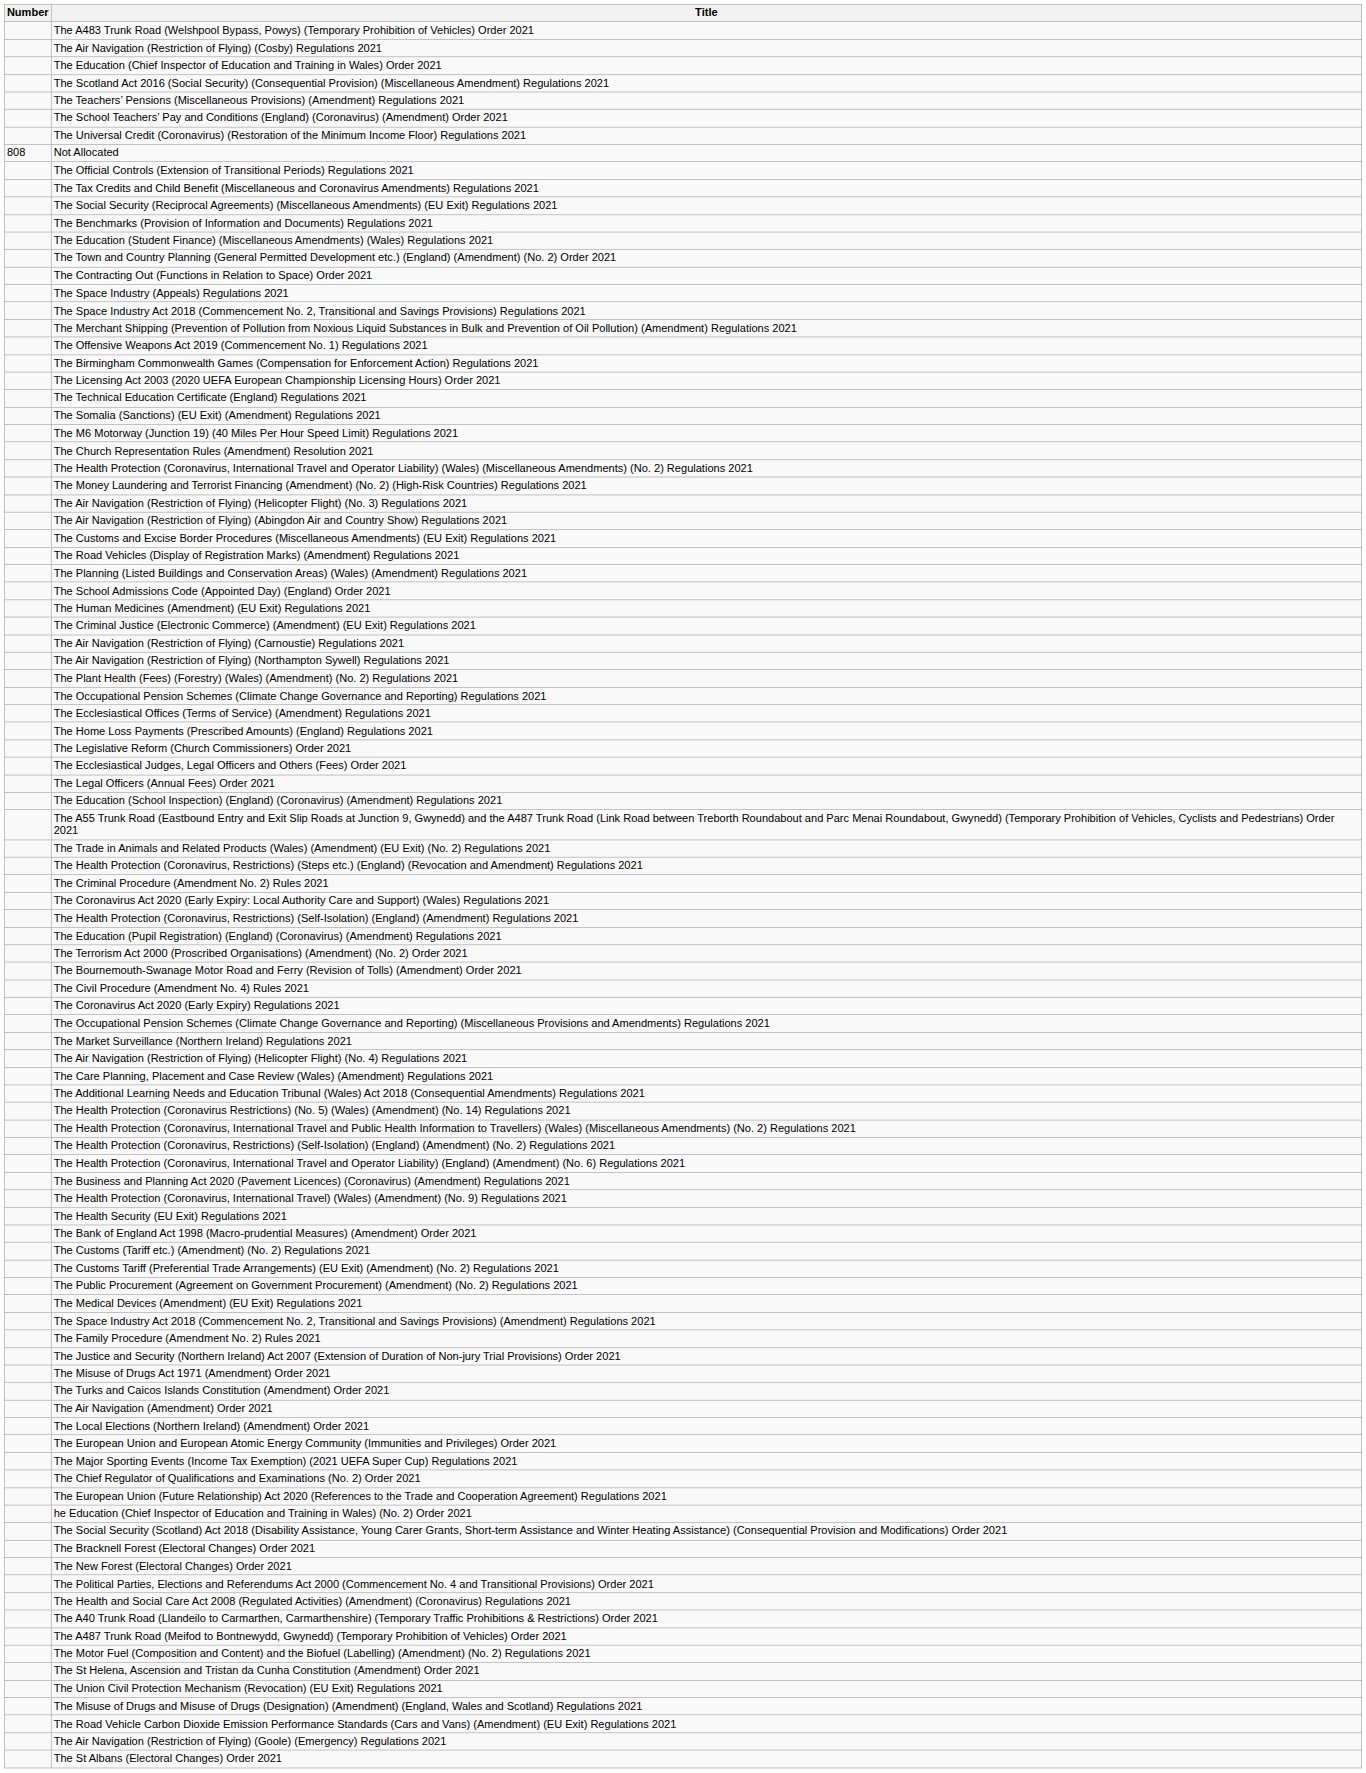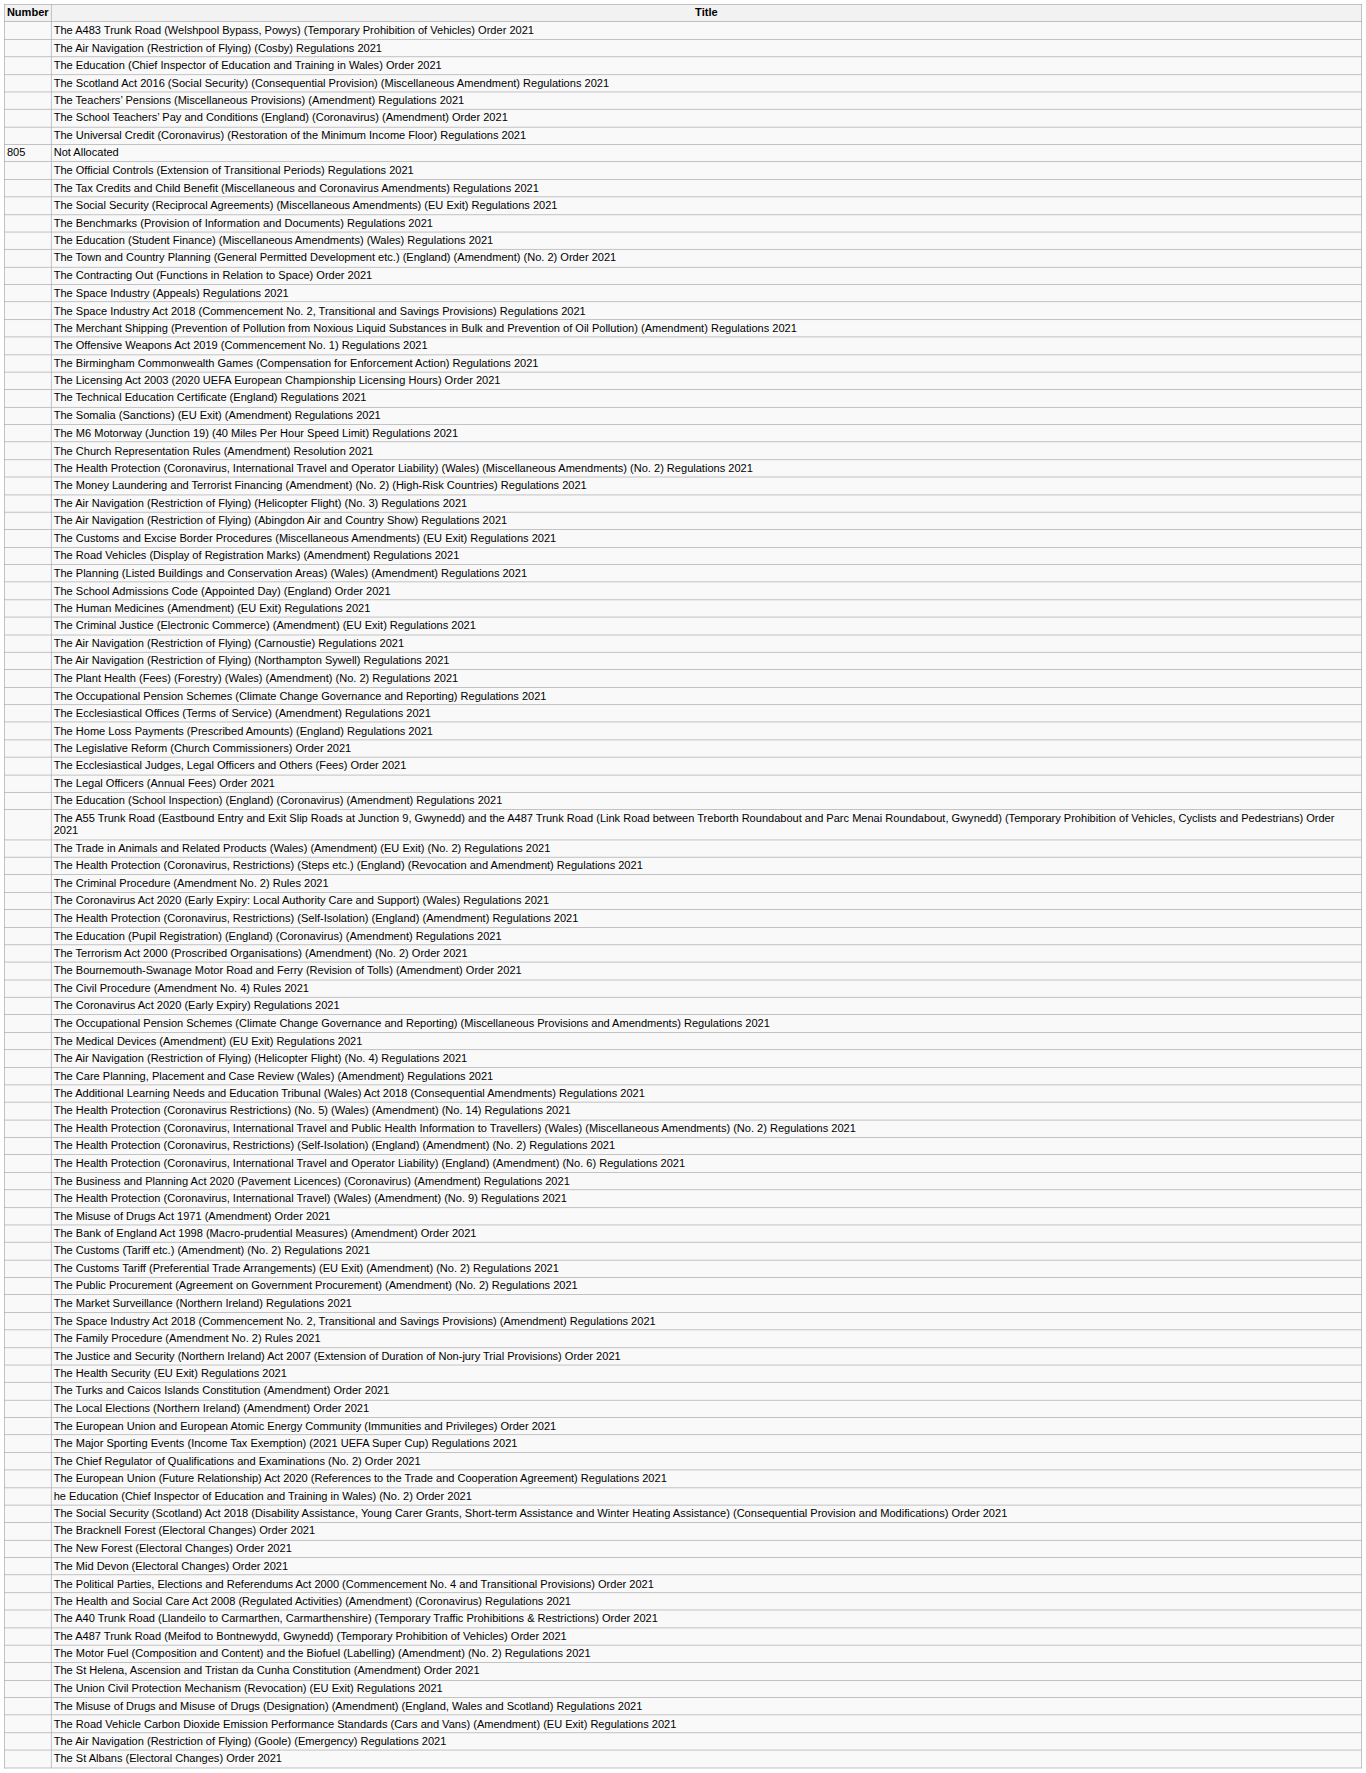 <table class="wikitable collapsible">
 <tr>
 <th>Number</th>
 <th>Title</th>
 </tr>
 <tr>
 <td></td>
 <td>The A483 Trunk Road (Welshpool Bypass, Powys) (Temporary Prohibition of Vehicles) Order 2021</td>
 </tr>
 <tr>
 <td></td>
 <td>The Air Navigation (Restriction of Flying) (Cosby) Regulations 2021</td>
 </tr>
 <tr>
 <td></td>
 <td>The Education (Chief Inspector of Education and Training in Wales) Order 2021</td>
 </tr>
 <tr>
 <td></td>
 <td>The Scotland Act 2016 (Social Security) (Consequential Provision) (Miscellaneous Amendment) Regulations 2021</td>
 </tr>
 <tr>
 <td></td>
 <td>The Teachers’ Pensions (Miscellaneous Provisions) (Amendment) Regulations 2021</td>
 </tr>
 <tr>
 <td></td>
 <td>The School Teachers’ Pay and Conditions (England) (Coronavirus) (Amendment) Order 2021</td>
 </tr>
 <tr>
 <td></td>
 <td>The Universal Credit (Coronavirus) (Restoration of the Minimum Income Floor) Regulations 2021</td>
 </tr>
 <tr>
-<td>808</td>
+<td>805</td>
 <td>Not Allocated</td>
 </tr>
 <tr>
 <td></td>
 <td>The Official Controls (Extension of Transitional Periods) Regulations 2021</td>
 </tr>
 <tr>
 <td></td>
 <td>The Tax Credits and Child Benefit (Miscellaneous and Coronavirus Amendments) Regulations 2021</td>
 </tr>
 <tr>
 <td></td>
 <td>The Social Security (Reciprocal Agreements) (Miscellaneous Amendments) (EU Exit) Regulations 2021</td>
 </tr>
 <tr>
 <td></td>
 <td>The Benchmarks (Provision of Information and Documents) Regulations 2021</td>
 </tr>
 <tr>
 <td></td>
 <td>The Education (Student Finance) (Miscellaneous Amendments) (Wales) Regulations 2021</td>
 </tr>
 <tr>
 <td></td>
 <td>The Town and Country Planning (General Permitted Development etc.) (England) (Amendment) (No. 2) Order 2021</td>
 </tr>
 <tr>
 <td></td>
 <td>The Contracting Out (Functions in Relation to Space) Order 2021</td>
 </tr>
 <tr>
 <td></td>
 <td>The Space Industry (Appeals) Regulations 2021</td>
 </tr>
 <tr>
 <td></td>
 <td>The Space Industry Act 2018 (Commencement No. 2, Transitional and Savings Provisions) Regulations 2021</td>
 </tr>
 <tr>
 <td></td>
 <td>The Merchant Shipping (Prevention of Pollution from Noxious Liquid Substances in Bulk and Prevention of Oil Pollution) (Amendment) Regulations 2021</td>
 </tr>
 <tr>
 <td></td>
 <td>The Offensive Weapons Act 2019 (Commencement No. 1) Regulations 2021</td>
 </tr>
 <tr>
 <td></td>
 <td>The Birmingham Commonwealth Games (Compensation for Enforcement Action) Regulations 2021</td>
 </tr>
 <tr>
 <td></td>
 <td>The Licensing Act 2003 (2020 UEFA European Championship Licensing Hours) Order 2021</td>
 </tr>
 <tr>
 <td></td>
 <td>The Technical Education Certificate (England) Regulations 2021</td>
 </tr>
 <tr>
 <td></td>
 <td>The Somalia (Sanctions) (EU Exit) (Amendment) Regulations 2021</td>
 </tr>
 <tr>
 <td></td>
 <td>The M6 Motorway (Junction 19) (40 Miles Per Hour Speed Limit) Regulations 2021</td>
 </tr>
 <tr>
 <td></td>
 <td>The Church Representation Rules (Amendment) Resolution 2021</td>
 </tr>
 <tr>
 <td></td>
 <td>The Health Protection (Coronavirus, International Travel and Operator Liability) (Wales) (Miscellaneous Amendments) (No. 2) Regulations 2021</td>
 </tr>
 <tr>
 <td></td>
 <td>The Money Laundering and Terrorist Financing (Amendment) (No. 2) (High-Risk Countries) Regulations 2021</td>
 </tr>
 <tr>
 <td></td>
 <td>The Air Navigation (Restriction of Flying) (Helicopter Flight) (No. 3) Regulations 2021</td>
 </tr>
 <tr>
 <td></td>
 <td>The Air Navigation (Restriction of Flying) (Abingdon Air and Country Show) Regulations 2021</td>
 </tr>
 <tr>
 <td></td>
 <td>The Customs and Excise Border Procedures (Miscellaneous Amendments) (EU Exit) Regulations 2021</td>
 </tr>
 <tr>
 <td></td>
 <td>The Road Vehicles (Display of Registration Marks) (Amendment) Regulations 2021</td>
 </tr>
 <tr>
 <td></td>
 <td>The Planning (Listed Buildings and Conservation Areas) (Wales) (Amendment) Regulations 2021</td>
 </tr>
 <tr>
 <td></td>
 <td>The School Admissions Code (Appointed Day) (England) Order 2021</td>
 </tr>
 <tr>
 <td></td>
 <td>The Human Medicines (Amendment) (EU Exit) Regulations 2021</td>
 </tr>
 <tr>
 <td></td>
 <td>The Criminal Justice (Electronic Commerce) (Amendment) (EU Exit) Regulations 2021</td>
 </tr>
 <tr>
 <td></td>
 <td>The Air Navigation (Restriction of Flying) (Carnoustie) Regulations 2021</td>
 </tr>
 <tr>
 <td></td>
 <td>The Air Navigation (Restriction of Flying) (Northampton Sywell) Regulations 2021</td>
 </tr>
 <tr>
 <td></td>
 <td>The Plant Health (Fees) (Forestry) (Wales) (Amendment) (No. 2) Regulations 2021</td>
 </tr>
 <tr>
 <td></td>
 <td>The Occupational Pension Schemes (Climate Change Governance and Reporting) Regulations 2021</td>
 </tr>
 <tr>
 <td></td>
 <td>The Ecclesiastical Offices (Terms of Service) (Amendment) Regulations 2021</td>
 </tr>
 <tr>
 <td></td>
 <td>The Home Loss Payments (Prescribed Amounts) (England) Regulations 2021</td>
 </tr>
 <tr>
 <td></td>
 <td>The Legislative Reform (Church Commissioners) Order 2021</td>
 </tr>
 <tr>
 <td></td>
 <td>The Ecclesiastical Judges, Legal Officers and Others (Fees) Order 2021</td>
 </tr>
 <tr>
 <td></td>
 <td>The Legal Officers (Annual Fees) Order 2021</td>
 </tr>
 <tr>
 <td></td>
 <td>The Education (School Inspection) (England) (Coronavirus) (Amendment) Regulations 2021</td>
 </tr>
 <tr>
 <td></td>
 <td>The A55 Trunk Road (Eastbound Entry and Exit Slip Roads at Junction 9, Gwynedd) and the A487 Trunk Road (Link Road between Treborth Roundabout and Parc Menai Roundabout, Gwynedd) (Temporary Prohibition of Vehicles, Cyclists and Pedestrians) Order 2021</td>
 </tr>
 <tr>
 <td></td>
 <td>The Trade in Animals and Related Products (Wales) (Amendment) (EU Exit) (No. 2) Regulations 2021</td>
 </tr>
 <tr>
 <td></td>
 <td>The Health Protection (Coronavirus, Restrictions) (Steps etc.) (England) (Revocation and Amendment) Regulations 2021</td>
 </tr>
 <tr>
 <td></td>
 <td>The Criminal Procedure (Amendment No. 2) Rules 2021</td>
 </tr>
 <tr>
 <td></td>
 <td>The Coronavirus Act 2020 (Early Expiry: Local Authority Care and Support) (Wales) Regulations 2021</td>
 </tr>
 <tr>
 <td></td>
 <td>The Health Protection (Coronavirus, Restrictions) (Self-Isolation) (England) (Amendment) Regulations 2021</td>
 </tr>
 <tr>
 <td></td>
 <td>The Education (Pupil Registration) (England) (Coronavirus) (Amendment) Regulations 2021</td>
 </tr>
 <tr>
 <td></td>
 <td>The Terrorism Act 2000 (Proscribed Organisations) (Amendment) (No. 2) Order 2021</td>
 </tr>
 <tr>
 <td></td>
 <td>The Bournemouth-Swanage Motor Road and Ferry (Revision of Tolls) (Amendment) Order 2021</td>
 </tr>
 <tr>
 <td></td>
 <td>The Civil Procedure (Amendment No. 4) Rules 2021</td>
 </tr>
 <tr>
 <td></td>
 <td>The Coronavirus Act 2020 (Early Expiry) Regulations 2021</td>
 </tr>
 <tr>
 <td></td>
 <td>The Occupational Pension Schemes (Climate Change Governance and Reporting) (Miscellaneous Provisions and Amendments) Regulations 2021</td>
 </tr>
 <tr>
 <td></td>
-<td>The Market Surveillance (Northern Ireland) Regulations 2021</td>
+<td>The Medical Devices (Amendment) (EU Exit) Regulations 2021</td>
 </tr>
 <tr>
 <td></td>
 <td>The Air Navigation (Restriction of Flying) (Helicopter Flight) (No. 4) Regulations 2021</td>
 </tr>
 <tr>
 <td></td>
 <td>The Care Planning, Placement and Case Review (Wales) (Amendment) Regulations 2021</td>
 </tr>
 <tr>
 <td></td>
 <td>The Additional Learning Needs and Education Tribunal (Wales) Act 2018 (Consequential Amendments) Regulations 2021</td>
 </tr>
 <tr>
 <td></td>
 <td>The Health Protection (Coronavirus Restrictions) (No. 5) (Wales) (Amendment) (No. 14) Regulations 2021</td>
 </tr>
 <tr>
 <td></td>
 <td>The Health Protection (Coronavirus, International Travel and Public Health Information to Travellers) (Wales) (Miscellaneous Amendments) (No. 2) Regulations 2021</td>
 </tr>
 <tr>
 <td></td>
 <td>The Health Protection (Coronavirus, Restrictions) (Self-Isolation) (England) (Amendment) (No. 2) Regulations 2021</td>
 </tr>
 <tr>
 <td></td>
 <td>The Health Protection (Coronavirus, International Travel and Operator Liability) (England) (Amendment) (No. 6) Regulations 2021</td>
 </tr>
 <tr>
 <td></td>
 <td>The Business and Planning Act 2020 (Pavement Licences) (Coronavirus) (Amendment) Regulations 2021</td>
 </tr>
 <tr>
 <td></td>
 <td>The Health Protection (Coronavirus, International Travel) (Wales) (Amendment) (No. 9) Regulations 2021</td>
 </tr>
 <tr>
 <td></td>
-<td>The Health Security (EU Exit) Regulations 2021</td>
+<td>The Misuse of Drugs Act 1971 (Amendment) Order 2021</td>
 </tr>
 <tr>
 <td></td>
 <td>The Bank of England Act 1998 (Macro-prudential Measures) (Amendment) Order 2021</td>
 </tr>
 <tr>
 <td></td>
 <td>The Customs (Tariff etc.) (Amendment) (No. 2) Regulations 2021</td>
 </tr>
 <tr>
 <td></td>
 <td>The Customs Tariff (Preferential Trade Arrangements) (EU Exit) (Amendment) (No. 2) Regulations 2021</td>
 </tr>
 <tr>
 <td></td>
 <td>The Public Procurement (Agreement on Government Procurement) (Amendment) (No. 2) Regulations 2021</td>
 </tr>
 <tr>
 <td></td>
-<td>The Medical Devices (Amendment) (EU Exit) Regulations 2021</td>
+<td>The Market Surveillance (Northern Ireland) Regulations 2021</td>
 </tr>
 <tr>
 <td></td>
 <td>The Space Industry Act 2018 (Commencement No. 2, Transitional and Savings Provisions) (Amendment) Regulations 2021</td>
 </tr>
 <tr>
 <td></td>
 <td>The Family Procedure (Amendment No. 2) Rules 2021</td>
 </tr>
 <tr>
 <td></td>
 <td>The Justice and Security (Northern Ireland) Act 2007 (Extension of Duration of Non-jury Trial Provisions) Order 2021</td>
 </tr>
 <tr>
 <td></td>
-<td>The Misuse of Drugs Act 1971 (Amendment) Order 2021</td>
+<td>The Health Security (EU Exit) Regulations 2021</td>
 </tr>
 <tr>
 <td></td>
 <td>The Turks and Caicos Islands Constitution (Amendment) Order 2021</td>
-</tr>
-<tr>
-<td></td>
-<td>The Air Navigation (Amendment) Order 2021</td>
 </tr>
 <tr>
 <td></td>
 <td>The Local Elections (Northern Ireland) (Amendment) Order 2021</td>
 </tr>
 <tr>
 <td></td>
 <td>The European Union and European Atomic Energy Community (Immunities and Privileges) Order 2021</td>
 </tr>
 <tr>
 <td></td>
 <td>The Major Sporting Events (Income Tax Exemption) (2021 UEFA Super Cup) Regulations 2021</td>
 </tr>
 <tr>
 <td></td>
 <td>The Chief Regulator of Qualifications and Examinations (No. 2) Order 2021</td>
 </tr>
 <tr>
 <td></td>
 <td>The European Union (Future Relationship) Act 2020 (References to the Trade and Cooperation Agreement) Regulations 2021</td>
 </tr>
 <tr>
 <td></td>
 <td>he Education (Chief Inspector of Education and Training in Wales) (No. 2) Order 2021</td>
 </tr>
 <tr>
 <td></td>
 <td>The Social Security (Scotland) Act 2018 (Disability Assistance, Young Carer Grants, Short-term Assistance and Winter Heating Assistance) (Consequential Provision and Modifications) Order 2021</td>
 </tr>
 <tr>
 <td></td>
 <td>The Bracknell Forest (Electoral Changes) Order 2021</td>
 </tr>
 <tr>
 <td></td>
 <td>The New Forest (Electoral Changes) Order 2021</td>
+</tr>
+<tr>
+<td></td>
+<td>The Mid Devon (Electoral Changes) Order 2021</td>
 </tr>
 <tr>
 <td></td>
 <td>The Political Parties, Elections and Referendums Act 2000 (Commencement No. 4 and Transitional Provisions) Order 2021</td>
 </tr>
 <tr>
 <td></td>
 <td>The Health and Social Care Act 2008 (Regulated Activities) (Amendment) (Coronavirus) Regulations 2021</td>
 </tr>
 <tr>
 <td></td>
 <td>The A40 Trunk Road (Llandeilo to Carmarthen, Carmarthenshire) (Temporary Traffic Prohibitions & Restrictions) Order 2021</td>
 </tr>
 <tr>
 <td></td>
 <td>The A487 Trunk Road (Meifod to Bontnewydd, Gwynedd) (Temporary Prohibition of Vehicles) Order 2021</td>
 </tr>
 <tr>
 <td></td>
 <td>The Motor Fuel (Composition and Content) and the Biofuel (Labelling) (Amendment) (No. 2) Regulations 2021</td>
 </tr>
 <tr>
 <td></td>
 <td>The St Helena, Ascension and Tristan da Cunha Constitution (Amendment) Order 2021</td>
 </tr>
 <tr>
 <td></td>
 <td>The Union Civil Protection Mechanism (Revocation) (EU Exit) Regulations 2021</td>
 </tr>
 <tr>
 <td></td>
 <td>The Misuse of Drugs and Misuse of Drugs (Designation) (Amendment) (England, Wales and Scotland) Regulations 2021</td>
 </tr>
 <tr>
 <td></td>
 <td>The Road Vehicle Carbon Dioxide Emission Performance Standards (Cars and Vans) (Amendment) (EU Exit) Regulations 2021</td>
 </tr>
 <tr>
 <td></td>
 <td>The Air Navigation (Restriction of Flying) (Goole) (Emergency) Regulations 2021</td>
 </tr>
 <tr>
 <td></td>
 <td>The St Albans (Electoral Changes) Order 2021</td>
 </tr>
 </table>
